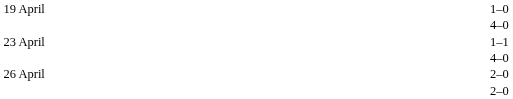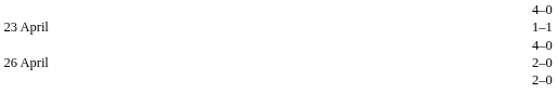 <table cellspacing=1 width=70%>
 <tr>
 <th width=15%></th>
 <th width=35%></th>
 <th width=15%></th>
 <th width=35%></th>
-</tr>
-<tr>
-<td>19 April</td>
-<td align=right></td>
-<td align=center>1–0</td>
-<td></td>
 </tr>
 <tr>
 <td></td>
 <td align=right></td>
 <td align=center>4–0</td>
 <td></td>
 </tr>
 <tr>
 <td>23 April</td>
 <td align=right></td>
 <td align=center>1–1</td>
 <td></td>
 </tr>
 <tr>
 <td></td>
 <td align=right></td>
 <td align=center>4–0</td>
 <td></td>
 </tr>
 <tr>
 <td>26 April</td>
 <td align=right></td>
 <td align=center>2–0</td>
 <td></td>
 </tr>
 <tr>
 <td></td>
 <td align=right></td>
 <td align=center>2–0</td>
 <td></td>
 </tr>
 </table>
